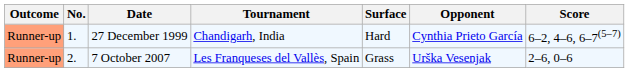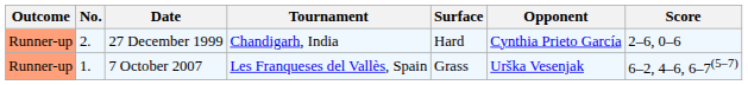 <table class="sortable wikitable" font-size:97%">
 <tr>
 <th>Outcome</th>
 <th>No.</th>
 <th>Date</th>
 <th>Tournament</th>
 <th>Surface</th>
 <th>Opponent</th>
 <th class="unsortable">Score</th>
 </tr>
 <tr bgcolor="#f0f8ff">
 <td style="background:#ffa07a;">Runner-up</td>
-<td>1.</td>
+<td>2.</td>
 <td>27 December 1999</td>
 <td><a href='#'>Chandigarh</a>, India</td>
 <td>Hard</td>
 <td> <a href='#'>Cynthia Prieto García</a></td>
-<td>6–2, 4–6, 6–7<sup>(5–7)</sup></td>
+<td>2–6, 0–6</td>
 </tr>
 <tr bgcolor="#f0f8ff">
 <td style="background:#ffa07a;">Runner-up</td>
-<td>2.</td>
+<td>1.</td>
 <td>7 October 2007</td>
 <td><a href='#'>Les Franqueses del Vallès</a>, Spain</td>
 <td>Grass</td>
 <td> <a href='#'>Urška Vesenjak</a></td>
-<td>2–6, 0–6</td>
+<td>6–2, 4–6, 6–7<sup>(5–7)</sup></td>
 </tr>
 </table>
